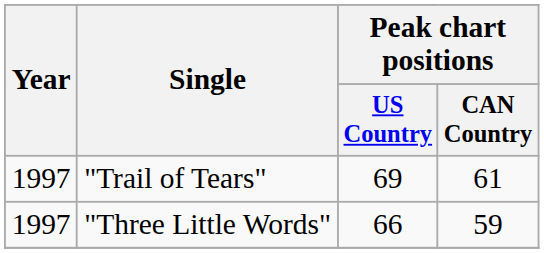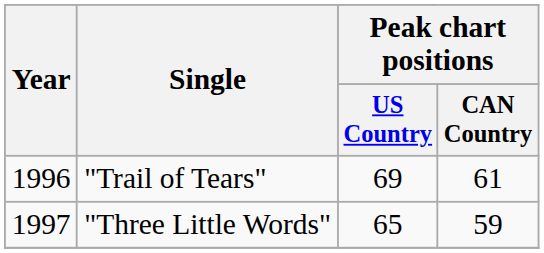 <table class="wikitable" style="text-align:center;">
 <tr>
 <th rowspan="2">Year</th>
 <th rowspan="2">Single</th>
 <th colspan="2">Peak chart positions</th>
 </tr>
 <tr style="font-size:smaller;">
 <th width="40"><a href='#'>US Country</a></th>
 <th width="40">CAN Country</th>
 </tr>
 <tr>
-<td>1997</td>
+<td>1996</td>
 <td align="left">"Trail of Tears"</td>
 <td>69</td>
 <td>61</td>
 </tr>
 <tr>
 <td>1997</td>
 <td align="left">"Three Little Words"</td>
-<td>66</td>
+<td>65</td>
 <td>59</td>
 </tr>
 <tr>
 </tr>
 </table>
